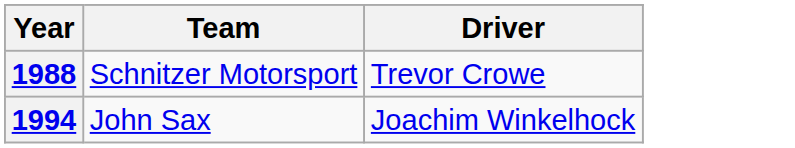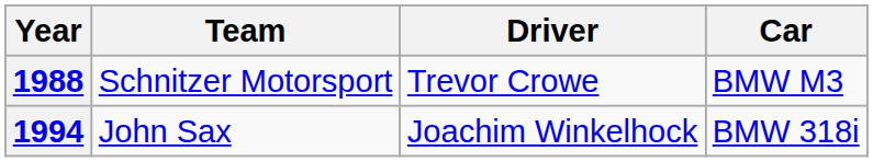 <table class="wikitable" style="font-size:95%">
 <tr>
 <th>Year</th>
 <th>Team</th>
 <th>Driver</th>
+<th>Car</th>
 </tr>
 <tr>
 <th><a href='#'>1988</a></th>
 <td><a href='#'>Schnitzer Motorsport</a></td>
 <td> <a href='#'>Trevor Crowe</a></td>
+<td><a href='#'>BMW M3</a></td>
 </tr>
 <tr>
 <th><a href='#'>1994</a></th>
 <td><a href='#'>John Sax</a></td>
 <td> <a href='#'>Joachim Winkelhock</a></td>
+<td><a href='#'>BMW 318i</a></td>
 </tr>
 </table>
